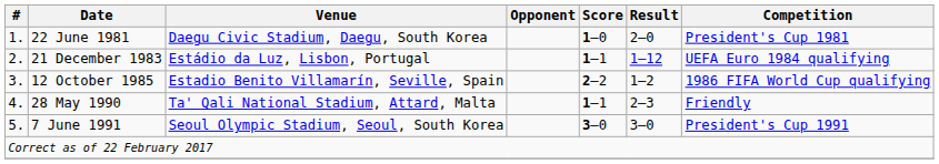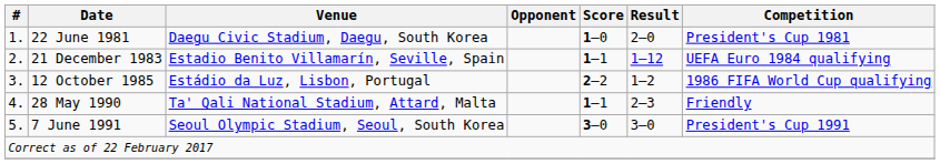 <table class="wikitable" style="font-size:95%;">
 <tr>
 <th>#</th>
 <th>Date</th>
 <th>Venue</th>
 <th>Opponent</th>
 <th>Score</th>
 <th>Result</th>
 <th>Competition</th>
 </tr>
 <tr>
 <td>1.</td>
 <td>22 June 1981</td>
 <td><a href='#'>Daegu Civic Stadium</a>, <a href='#'>Daegu</a>, South Korea</td>
 <td></td>
 <td><strong>1</strong>–0</td>
 <td>2–0</td>
 <td><a href='#'>President's Cup 1981</a></td>
 </tr>
 <tr>
 <td>2.</td>
 <td>21 December 1983</td>
-<td><a href='#'>Estádio da Luz</a>, <a href='#'>Lisbon</a>, Portugal</td>
+<td><a href='#'>Estadio Benito Villamarín</a>, <a href='#'>Seville</a>, Spain</td>
 <td></td>
 <td><strong>1</strong>–1</td>
 <td><a href='#'>1–12</a></td>
 <td><a href='#'>UEFA Euro 1984 qualifying</a></td>
 </tr>
 <tr>
 <td>3.</td>
 <td>12 October 1985</td>
-<td><a href='#'>Estadio Benito Villamarín</a>, <a href='#'>Seville</a>, Spain</td>
+<td><a href='#'>Estádio da Luz</a>, <a href='#'>Lisbon</a>, Portugal</td>
 <td></td>
 <td><strong>2</strong>–2</td>
 <td>1–2</td>
 <td><a href='#'>1986 FIFA World Cup qualifying</a></td>
 </tr>
 <tr>
 <td>4.</td>
 <td>28 May 1990</td>
 <td><a href='#'>Ta' Qali National Stadium</a>, <a href='#'>Attard</a>, Malta</td>
 <td></td>
 <td><strong>1</strong>–1</td>
 <td>2–3</td>
 <td><a href='#'>Friendly</a></td>
 </tr>
 <tr>
 <td>5.</td>
 <td>7 June 1991</td>
 <td><a href='#'>Seoul Olympic Stadium</a>, <a href='#'>Seoul</a>, South Korea</td>
 <td></td>
 <td><strong>3</strong>–0</td>
 <td>3–0</td>
 <td><a href='#'>President's Cup 1991</a></td>
 </tr>
 <tr>
 <td colspan="15"><small><em>Correct as of 22 February 2017</em></small></td>
 </tr>
 <tr>
 </tr>
 </table>
